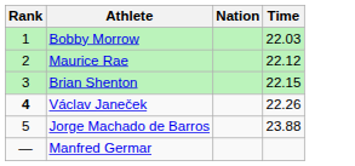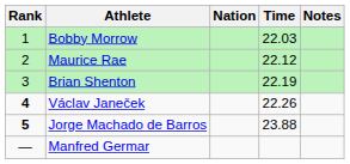 <table class="wikitable sortable" style="text-align:center">
 <tr>
 <th>Rank</th>
 <th>Athlete</th>
 <th>Nation</th>
 <th>Time</th>
+<th>Notes</th>
 </tr>
 <tr bgcolor=bbf3bb>
 <td>1</td>
 <td align=left><a href='#'>Bobby Morrow</a></td>
 <td align=left></td>
 <td>22.03</td>
+<td></td>
 </tr>
 <tr bgcolor=bbf3bb>
 <td>2</td>
 <td align=left><a href='#'>Maurice Rae</a></td>
 <td align=left></td>
 <td>22.12</td>
+<td></td>
 </tr>
 <tr bgcolor=bbf3bb>
 <td>3</td>
 <td align=left><a href='#'>Brian Shenton</a></td>
 <td align=left></td>
-<td>22.15</td>
+<td>22.19</td>
+<td></td>
 </tr>
 <tr>
 <td><strong>4</strong></td>
 <td align=left><a href='#'>Václav Janeček</a></td>
 <td align=left></td>
 <td>22.26</td>
+<td></td>
 </tr>
 <tr>
-<td>5</td>
+<td><strong>5</strong></td>
 <td align=left><a href='#'>Jorge Machado de Barros</a></td>
 <td align=left></td>
 <td>23.88</td>
+<td></td>
 </tr>
 <tr>
 <td data-sort-value=6>—</td>
 <td align=left><a href='#'>Manfred Germar</a></td>
 <td align=left></td>
 <td data-sort-value=99.99></td>
+<td></td>
 </tr>
 </table>
